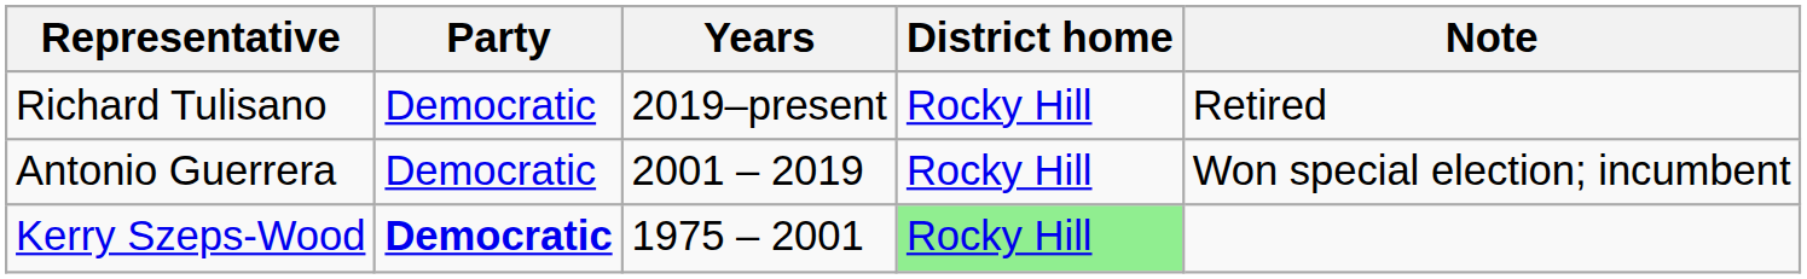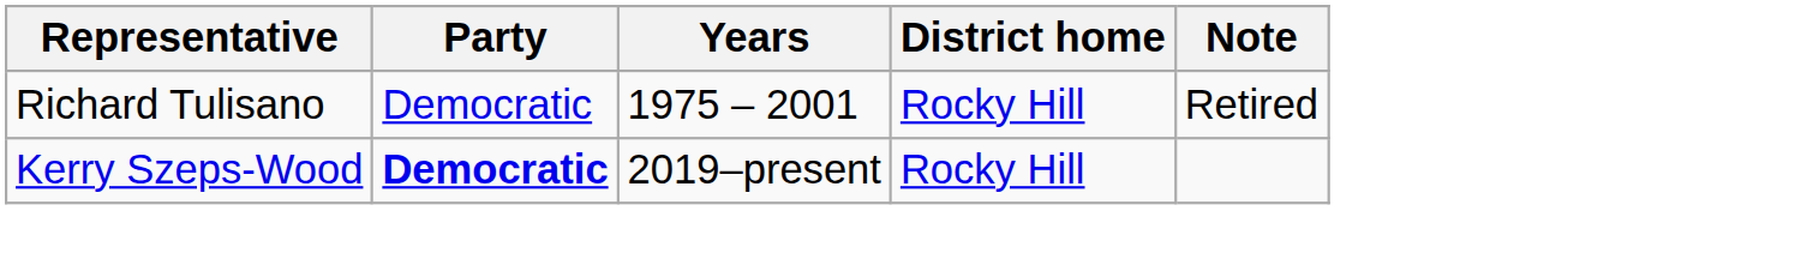 <table class=wikitable>
 <tr valign=bottom>
 <th>Representative</th>
 <th>Party</th>
 <th>Years</th>
 <th>District home</th>
 <th>Note</th>
 </tr>
 <tr>
 <td>Richard Tulisano</td>
 <td><a href='#'>Democratic</a></td>
-<td>2019–present</td>
+<td>1975 – 2001</td>
 <td><a href='#'>Rocky Hill</a></td>
 <td>Retired</td>
 </tr>
 <tr>
-<td>Antonio Guerrera</td>
-<td><a href='#'>Democratic</a></td>
-<td>2001 – 2019</td>
-<td><a href='#'>Rocky Hill</a></td>
-<td>Won special election; incumbent</td>
-</tr>
-<tr>
 <td><a href='#'>Kerry Szeps-Wood</a></td>
 <td><strong><a href='#'>Democratic</a></strong></td>
-<td>1975 – 2001</td>
-<td style="background: lightgreen;"><a href='#'>Rocky Hill</a></td>
+<td>2019–present</td>
+<td><a href='#'>Rocky Hill</a></td>
 <td></td>
 </tr>
 </table>
